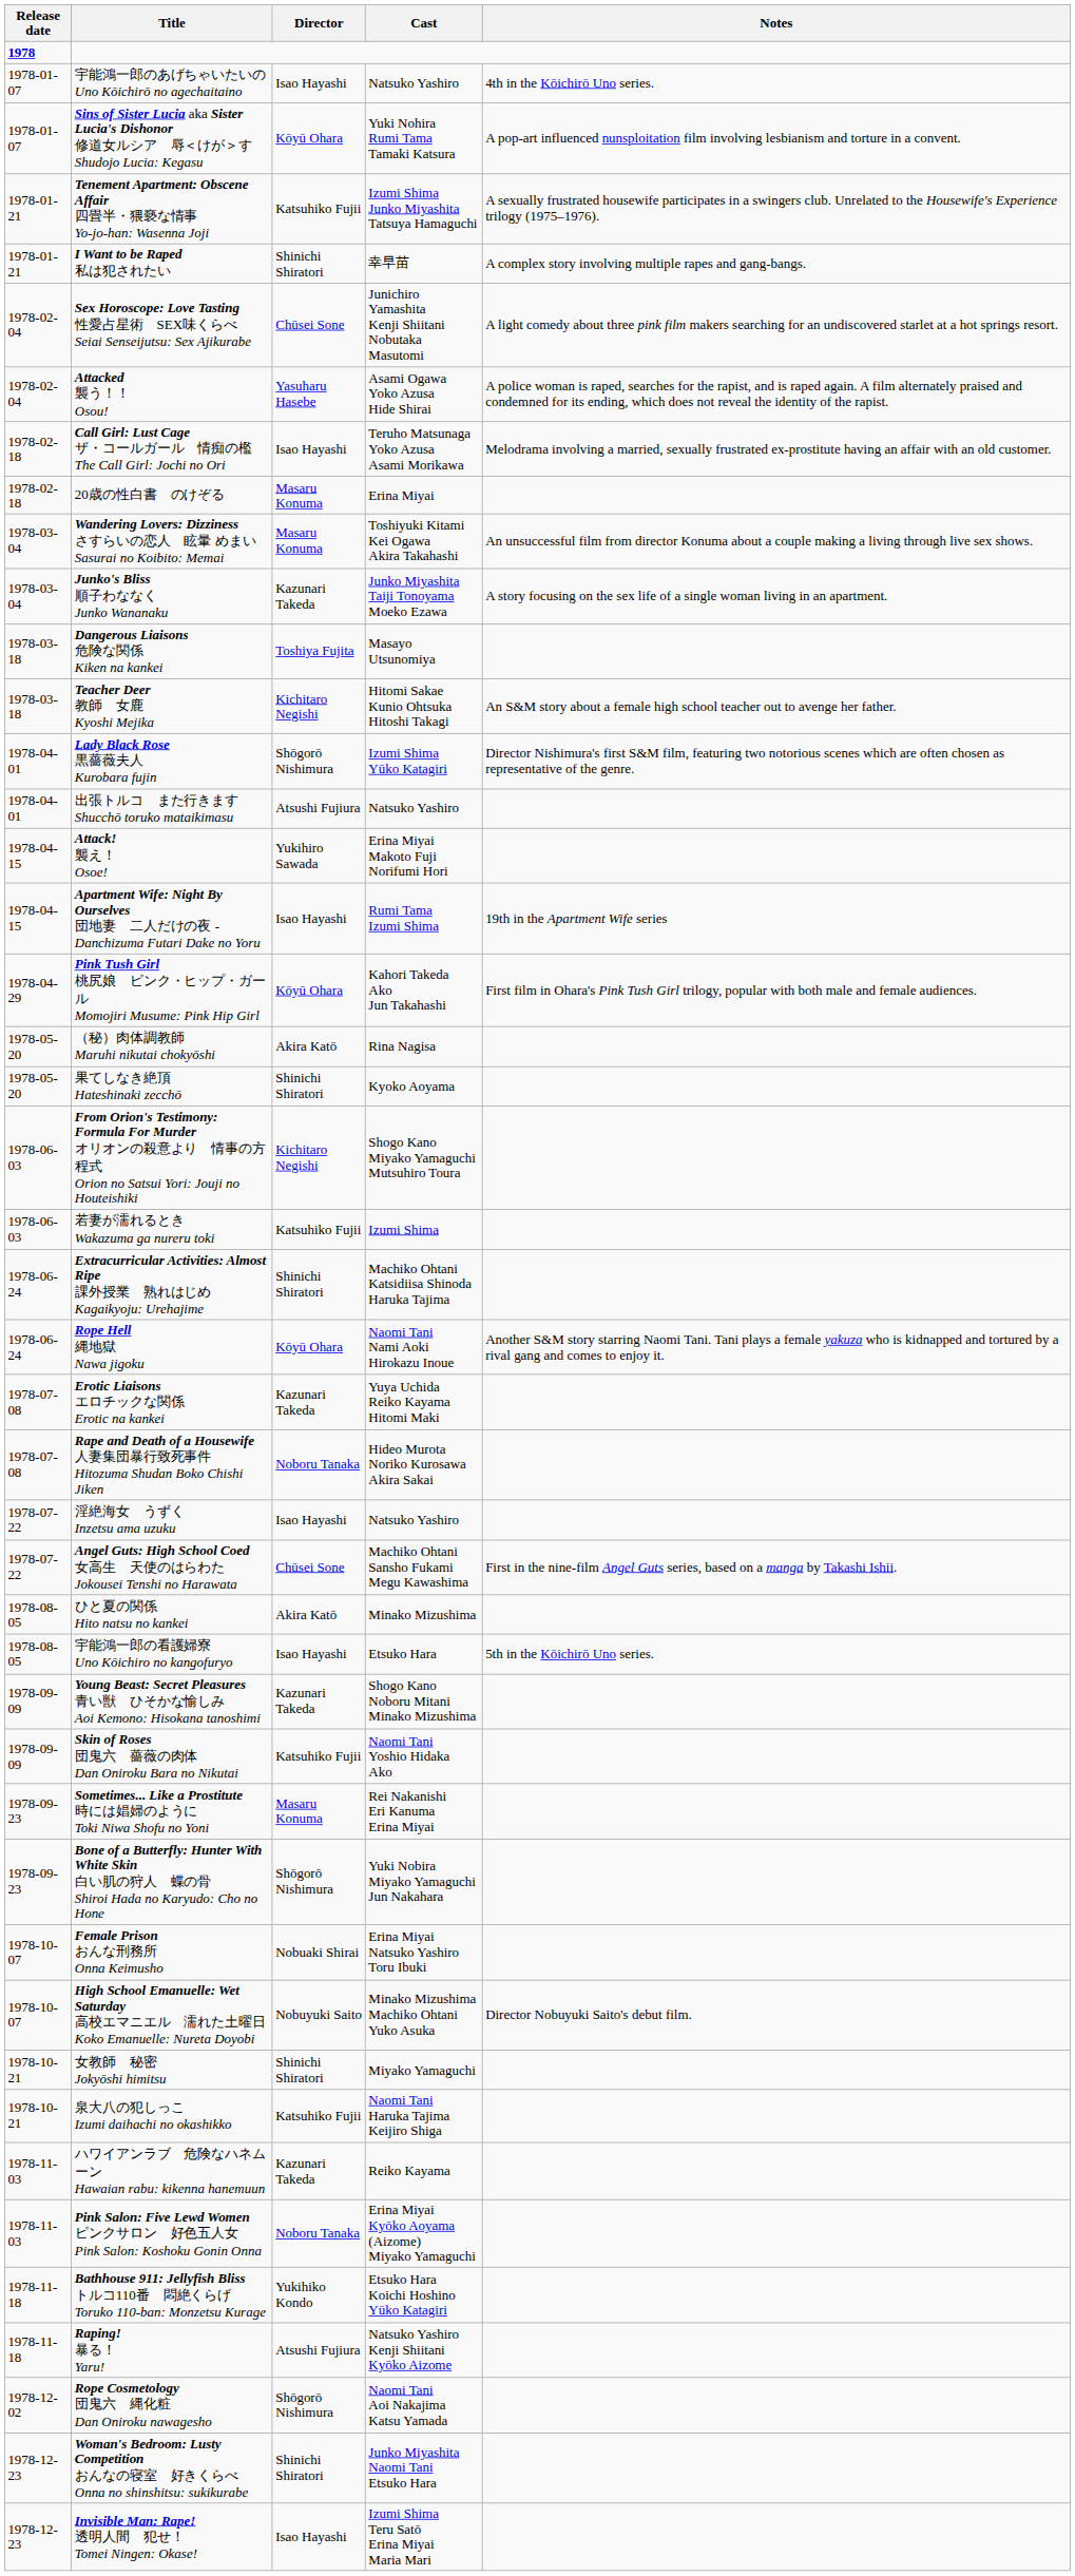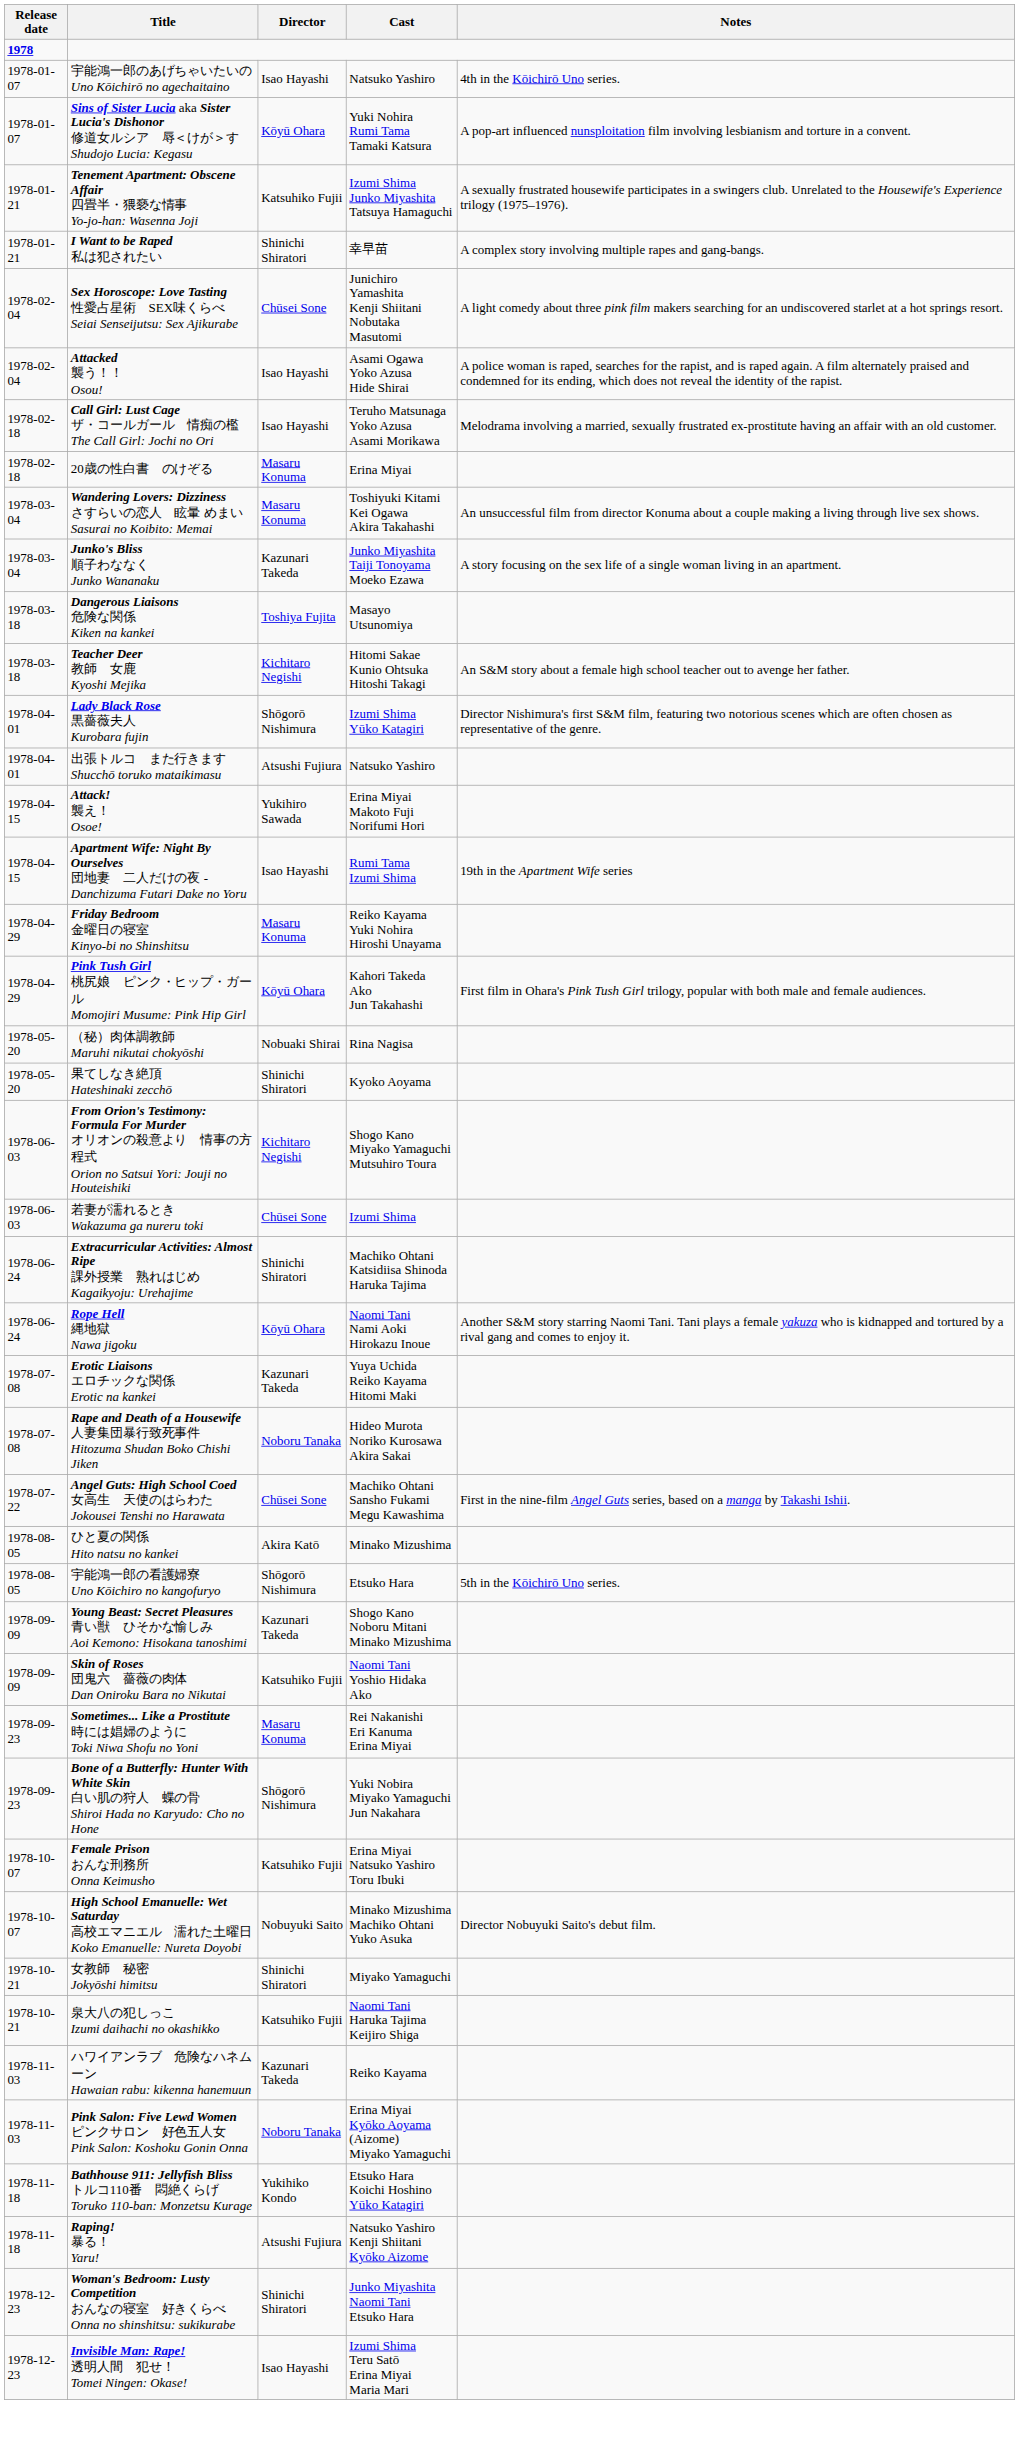 <table class="wikitable">
 <tr>
 <th>Release date</th>
 <th>Title</th>
 <th>Director</th>
 <th>Cast</th>
 <th>Notes</th>
 </tr>
 <tr>
 <td><strong><a href='#'>1978</a></strong></td>
 </tr>
 <tr>
 <td>1978-01-07</td>
 <td>宇能鴻一郎のあげちゃいたいの<br><em>Uno Kōichirō no agechaitaino</em></td>
 <td>Isao Hayashi</td>
 <td>Natsuko Yashiro</td>
 <td>4th in the <a href='#'>Kōichirō Uno</a> series.</td>
 </tr>
 <tr>
 <td>1978-01-07</td>
 <td><strong><em><a href='#'>Sins of Sister Lucia</a></em></strong> aka <strong><em>Sister Lucia's Dishonor</em></strong><br>修道女ルシア　辱＜けが＞す<br><em>Shudojo Lucia: Kegasu</em></td>
 <td><a href='#'>Kōyū Ohara</a></td>
 <td>Yuki Nohira<br><a href='#'>Rumi Tama</a><br>Tamaki Katsura</td>
 <td>A pop-art influenced <a href='#'>nunsploitation</a> film involving lesbianism and torture in a convent.</td>
 </tr>
 <tr>
 <td>1978-01-21</td>
 <td><strong><em>Tenement Apartment: Obscene Affair</em></strong><br>四畳半・猥褻な情事<br><em>Yo-jo-han: Wasenna Joji</em></td>
 <td>Katsuhiko Fujii</td>
 <td><a href='#'>Izumi Shima</a><br><a href='#'>Junko Miyashita</a><br>Tatsuya Hamaguchi</td>
 <td>A sexually frustrated housewife participates in a swingers club. Unrelated to the <em>Housewife's Experience</em> trilogy (1975–1976).</td>
 </tr>
 <tr>
 <td>1978-01-21</td>
 <td><strong><em>I Want to be Raped</em></strong><br>私は犯されたい</td>
 <td>Shinichi Shiratori</td>
 <td>幸早苗</td>
 <td>A complex story involving multiple rapes and gang-bangs.</td>
 </tr>
 <tr>
 <td>1978-02-04</td>
 <td><strong><em>Sex Horoscope: Love Tasting</em></strong><br>性愛占星術　SEX味くらべ<br><em>Seiai Senseijutsu: Sex Ajikurabe</em></td>
 <td><a href='#'>Chūsei Sone</a></td>
 <td>Junichiro Yamashita<br>Kenji Shiitani<br>Nobutaka Masutomi</td>
 <td>A light comedy about three <em>pink film</em> makers searching for an undiscovered starlet at a hot springs resort.</td>
 </tr>
 <tr>
 <td>1978-02-04</td>
 <td><strong><em>Attacked</em></strong><br>襲う！！<br><em>Osou!</em></td>
-<td><a href='#'>Yasuharu Hasebe</a></td>
+<td>Isao Hayashi</td>
 <td>Asami Ogawa<br>Yoko Azusa<br>Hide Shirai</td>
 <td>A police woman is raped, searches for the rapist, and is raped again. A film alternately praised and condemned for its ending, which does not reveal the identity of the rapist.</td>
 </tr>
 <tr>
 <td>1978-02-18</td>
 <td><strong><em>Call Girl: Lust Cage</em></strong><br>ザ・コールガール　情痴の檻<br><em>The Call Girl: Jochi no Ori</em></td>
 <td>Isao Hayashi</td>
 <td>Teruho Matsunaga<br>Yoko Azusa<br>Asami Morikawa</td>
 <td>Melodrama involving a married, sexually frustrated ex-prostitute having an affair with an old customer.</td>
 </tr>
 <tr>
 <td>1978-02-18</td>
 <td>20歳の性白書　のけぞる</td>
 <td><a href='#'>Masaru Konuma</a></td>
 <td>Erina Miyai</td>
 <td></td>
 </tr>
 <tr>
 <td>1978-03-04</td>
 <td><strong><em>Wandering Lovers: Dizziness</em></strong><br>さすらいの恋人　眩暈 めまい<br><em>Sasurai no Koibito: Memai</em></td>
 <td><a href='#'>Masaru Konuma</a></td>
 <td>Toshiyuki Kitami<br>Kei Ogawa<br>Akira Takahashi</td>
 <td>An unsuccessful film from director Konuma about a couple making a living through live sex shows.</td>
 </tr>
 <tr>
 <td>1978-03-04</td>
 <td><strong><em>Junko's Bliss</em></strong><br>順子わななく<br><em>Junko Wananaku</em></td>
 <td>Kazunari Takeda</td>
 <td><a href='#'>Junko Miyashita</a><br><a href='#'>Taiji Tonoyama</a><br>Moeko Ezawa</td>
 <td>A story focusing on the sex life of a single woman living in an apartment.</td>
 </tr>
 <tr>
 <td>1978-03-18</td>
 <td><strong><em>Dangerous Liaisons</em></strong><br>危険な関係<br><em>Kiken na kankei</em></td>
 <td><a href='#'>Toshiya Fujita</a></td>
 <td>Masayo Utsunomiya</td>
 <td></td>
 </tr>
 <tr>
 <td>1978-03-18</td>
 <td><strong><em>Teacher Deer</em></strong><br>教師　女鹿<br><em>Kyoshi Mejika</em></td>
 <td><a href='#'>Kichitaro Negishi</a></td>
 <td>Hitomi Sakae<br>Kunio Ohtsuka<br>Hitoshi Takagi</td>
 <td>An S&M story about a female high school teacher out to avenge her father.</td>
 </tr>
 <tr>
 <td>1978-04-01</td>
 <td><strong><em><a href='#'>Lady Black Rose</a></em></strong><br>黒薔薇夫人<br><em>Kurobara fujin</em></td>
 <td>Shōgorō Nishimura</td>
 <td><a href='#'>Izumi Shima</a><br><a href='#'>Yūko Katagiri</a></td>
 <td>Director Nishimura's first S&M film, featuring two notorious scenes which are often chosen as representative of the genre.</td>
 </tr>
 <tr>
 <td>1978-04-01</td>
 <td>出張トルコ　また行きます<br><em>Shucchō toruko mataikimasu</em></td>
 <td>Atsushi Fujiura</td>
 <td>Natsuko Yashiro</td>
 <td></td>
 </tr>
 <tr>
 <td>1978-04-15</td>
 <td><strong><em>Attack!</em></strong><br>襲え！<br><em>Osoe!</em></td>
 <td>Yukihiro Sawada</td>
 <td>Erina Miyai<br>Makoto Fuji<br>Norifumi Hori</td>
 <td></td>
 </tr>
 <tr>
 <td>1978-04-15</td>
 <td><strong><em>Apartment Wife: Night By Ourselves</em></strong><br>団地妻　二人だけの夜 -<br><em>Danchizuma Futari Dake no Yoru</em></td>
 <td>Isao Hayashi</td>
 <td><a href='#'>Rumi Tama</a><br><a href='#'>Izumi Shima</a></td>
 <td>19th in the <em>Apartment Wife</em> series</td>
 </tr>
 <tr>
 <td>1978-04-29</td>
+<td><strong><em>Friday Bedroom</em></strong><br>金曜日の寝室<br><em>Kinyo-bi no Shinshitsu</em></td>
+<td><a href='#'>Masaru Konuma</a></td>
+<td>Reiko Kayama<br>Yuki Nohira<br>Hiroshi Unayama</td>
+<td></td>
+</tr>
+<tr>
+<td>1978-04-29</td>
 <td><strong><em><a href='#'>Pink Tush Girl</a></em></strong><br>桃尻娘　ピンク・ヒップ・ガール<br><em>Momojiri Musume: Pink Hip Girl</em></td>
 <td><a href='#'>Kōyū Ohara</a></td>
 <td>Kahori Takeda<br>Ako<br>Jun Takahashi</td>
 <td>First film in Ohara's <em>Pink Tush Girl</em> trilogy, popular with both male and female audiences.</td>
 </tr>
 <tr>
 <td>1978-05-20</td>
 <td>（秘）肉体調教師<br><em>Maruhi nikutai chokyōshi</em></td>
-<td>Akira Katō</td>
+<td>Nobuaki Shirai</td>
 <td>Rina Nagisa</td>
 <td></td>
 </tr>
 <tr>
 <td>1978-05-20</td>
 <td>果てしなき絶頂<br><em>Hateshinaki zecchō</em></td>
 <td>Shinichi Shiratori</td>
 <td>Kyoko Aoyama</td>
 <td></td>
 </tr>
 <tr>
 <td>1978-06-03</td>
 <td><strong><em>From Orion's Testimony: Formula For Murder</em></strong><br>オリオンの殺意より　情事の方程式<br><em>Orion no Satsui Yori: Jouji no Houteishiki</em></td>
 <td><a href='#'>Kichitaro Negishi</a></td>
 <td>Shogo Kano<br>Miyako Yamaguchi<br>Mutsuhiro Toura</td>
 <td></td>
 </tr>
 <tr>
 <td>1978-06-03</td>
 <td>若妻が濡れるとき<br><em>Wakazuma ga nureru toki</em></td>
-<td>Katsuhiko Fujii</td>
+<td><a href='#'>Chūsei Sone</a></td>
 <td><a href='#'>Izumi Shima</a></td>
 <td></td>
 </tr>
 <tr>
 <td>1978-06-24</td>
 <td><strong><em>Extracurricular Activities: Almost Ripe</em></strong><br>課外授業　熟れはじめ<br><em>Kagaikyoju: Urehajime</em></td>
 <td>Shinichi Shiratori</td>
 <td>Machiko Ohtani<br>Katsidiisa Shinoda<br>Haruka Tajima</td>
 <td></td>
 </tr>
 <tr>
 <td>1978-06-24</td>
 <td><strong><em><a href='#'>Rope Hell</a></em></strong><br>縄地獄<br><em>Nawa jigoku</em></td>
 <td><a href='#'>Kōyū Ohara</a></td>
 <td><a href='#'>Naomi Tani</a><br>Nami Aoki<br>Hirokazu Inoue</td>
 <td>Another S&M story starring Naomi Tani. Tani plays a female <em><a href='#'>yakuza</a></em> who is kidnapped and tortured by a rival gang and comes to enjoy it.</td>
 </tr>
 <tr>
 <td>1978-07-08</td>
 <td><strong><em>Erotic Liaisons</em></strong><br>エロチックな関係<br><em>Erotic na kankei</em></td>
 <td>Kazunari Takeda</td>
 <td>Yuya Uchida<br>Reiko Kayama<br>Hitomi Maki</td>
 <td></td>
 </tr>
 <tr>
 <td>1978-07-08</td>
 <td><strong><em>Rape and Death of a Housewife</em></strong><br>人妻集団暴行致死事件<br><em>Hitozuma Shudan Boko Chishi Jiken</em></td>
 <td><a href='#'>Noboru Tanaka</a></td>
 <td>Hideo Murota<br>Noriko Kurosawa<br>Akira Sakai</td>
 <td></td>
 </tr>
 <tr>
 <td>1978-07-22</td>
-<td>淫絶海女　うずく<br><em>Inzetsu ama uzuku</em></td>
-<td>Isao Hayashi</td>
-<td>Natsuko Yashiro</td>
-<td></td>
-</tr>
-<tr>
-<td>1978-07-22</td>
 <td><strong><em>Angel Guts: High School Coed</em></strong><br>女高生　天使のはらわた<br><em>Jokousei Tenshi no Harawata</em></td>
 <td><a href='#'>Chūsei Sone</a></td>
 <td>Machiko Ohtani<br>Sansho Fukami<br>Megu Kawashima</td>
 <td>First in the nine-film <em><a href='#'>Angel Guts</a></em> series, based on a <em><a href='#'>manga</a></em> by <a href='#'>Takashi Ishii</a>.</td>
 </tr>
 <tr>
 <td>1978-08-05</td>
 <td>ひと夏の関係<br><em>Hito natsu no kankei</em></td>
 <td>Akira Katō</td>
 <td>Minako Mizushima</td>
 <td></td>
 </tr>
 <tr>
 <td>1978-08-05</td>
 <td>宇能鴻一郎の看護婦寮<br><em>Uno Kōichiro no kangofuryo</em></td>
-<td>Isao Hayashi</td>
+<td>Shōgorō Nishimura</td>
 <td>Etsuko Hara</td>
 <td>5th in the <a href='#'>Kōichirō Uno</a> series.</td>
 </tr>
 <tr>
 <td>1978-09-09</td>
 <td><strong><em>Young Beast: Secret Pleasures</em></strong><br>青い獣　ひそかな愉しみ<br><em>Aoi Kemono: Hisokana tanoshimi</em></td>
 <td>Kazunari Takeda</td>
 <td>Shogo Kano<br>Noboru Mitani<br>Minako Mizushima</td>
 <td></td>
 </tr>
 <tr>
 <td>1978-09-09</td>
 <td><strong><em>Skin of Roses</em></strong><br>団鬼六　薔薇の肉体<br><em>Dan Oniroku Bara no Nikutai</em></td>
 <td>Katsuhiko Fujii</td>
 <td><a href='#'>Naomi Tani</a><br>Yoshio Hidaka<br>Ako</td>
 <td></td>
 </tr>
 <tr>
 <td>1978-09-23</td>
 <td><strong><em>Sometimes... Like a Prostitute</em></strong><br>時には娼婦のように<br><em>Toki Niwa Shofu no Yoni</em></td>
 <td><a href='#'>Masaru Konuma</a></td>
 <td>Rei Nakanishi<br>Eri Kanuma<br>Erina Miyai</td>
 <td></td>
 </tr>
 <tr>
 <td>1978-09-23</td>
 <td><strong><em>Bone of a Butterfly: Hunter With White Skin</em></strong><br>白い肌の狩人　蝶の骨<br><em>Shiroi Hada no Karyudo: Cho no Hone</em></td>
 <td>Shōgorō Nishimura</td>
 <td>Yuki Nobira<br>Miyako Yamaguchi<br>Jun Nakahara</td>
 <td></td>
 </tr>
 <tr>
 <td>1978-10-07</td>
 <td><strong><em>Female Prison</em></strong><br>おんな刑務所<br><em>Onna Keimusho</em></td>
-<td>Nobuaki Shirai</td>
+<td>Katsuhiko Fujii</td>
 <td>Erina Miyai<br>Natsuko Yashiro<br>Toru Ibuki</td>
 <td></td>
 </tr>
 <tr>
 <td>1978-10-07</td>
 <td><strong><em>High School Emanuelle: Wet Saturday</em></strong><br>高校エマニエル　濡れた土曜日<br><em>Koko Emanuelle: Nureta Doyobi</em></td>
 <td>Nobuyuki Saito</td>
 <td>Minako Mizushima<br>Machiko Ohtani<br>Yuko Asuka</td>
 <td>Director Nobuyuki Saito's debut film.</td>
 </tr>
 <tr>
 <td>1978-10-21</td>
 <td>女教師　秘密<br><em>Jokyōshi himitsu</em></td>
 <td>Shinichi Shiratori</td>
 <td>Miyako Yamaguchi</td>
 <td></td>
 </tr>
 <tr>
 <td>1978-10-21</td>
 <td>泉大八の犯しっこ<br><em>Izumi daihachi no okashikko</em></td>
 <td>Katsuhiko Fujii</td>
 <td><a href='#'>Naomi Tani</a><br>Haruka Tajima<br>Keijiro Shiga</td>
 <td></td>
 </tr>
 <tr>
 <td>1978-11-03</td>
 <td>ハワイアンラブ　危険なハネムーン<br><em>Hawaian rabu: kikenna hanemuun</em></td>
 <td>Kazunari Takeda</td>
 <td>Reiko Kayama</td>
 <td></td>
 </tr>
 <tr>
 <td>1978-11-03</td>
 <td><strong><em>Pink Salon: Five Lewd Women</em></strong><br>ピンクサロン　好色五人女<br><em>Pink Salon: Koshoku Gonin Onna</em></td>
 <td><a href='#'>Noboru Tanaka</a></td>
 <td>Erina Miyai<br><a href='#'>Kyōko Aoyama</a> (Aizome)<br>Miyako Yamaguchi</td>
 <td></td>
 </tr>
 <tr>
 <td>1978-11-18</td>
 <td><strong><em>Bathhouse 911: Jellyfish Bliss</em></strong><br>トルコ110番　悶絶くらげ<br><em>Toruko 110-ban: Monzetsu Kurage</em></td>
 <td>Yukihiko Kondo</td>
 <td>Etsuko Hara<br>Koichi Hoshino<br><a href='#'>Yūko Katagiri</a></td>
 <td></td>
 </tr>
 <tr>
 <td>1978-11-18</td>
 <td><strong><em>Raping!</em></strong><br>暴る！<br><em>Yaru!</em></td>
 <td>Atsushi Fujiura</td>
 <td>Natsuko Yashiro<br>Kenji Shiitani<br><a href='#'>Kyōko Aizome</a></td>
 <td></td>
 </tr>
 <tr>
-<td>1978-12-02</td>
-<td><strong><em>Rope Cosmetology</em></strong><br>団鬼六　縄化粧<br><em>Dan Oniroku nawagesho</em></td>
-<td>Shōgorō Nishimura</td>
-<td><a href='#'>Naomi Tani</a><br>Aoi Nakajima<br>Katsu Yamada</td>
-<td></td>
-</tr>
-<tr>
 <td>1978-12-23</td>
 <td><strong><em>Woman's Bedroom: Lusty Competition</em></strong><br>おんなの寝室　好きくらべ<br><em>Onna no shinshitsu: sukikurabe</em></td>
 <td>Shinichi Shiratori</td>
 <td><a href='#'>Junko Miyashita</a><br><a href='#'>Naomi Tani</a><br>Etsuko Hara</td>
 <td></td>
 </tr>
 <tr>
 <td>1978-12-23</td>
 <td><strong><em><a href='#'>Invisible Man: Rape!</a></em></strong><br>透明人間　犯せ！<br><em>Tomei Ningen: Okase!</em></td>
 <td>Isao Hayashi</td>
 <td><a href='#'>Izumi Shima</a><br>Teru Satō<br>Erina Miyai<br>Maria Mari</td>
 <td></td>
 </tr>
 </table>
